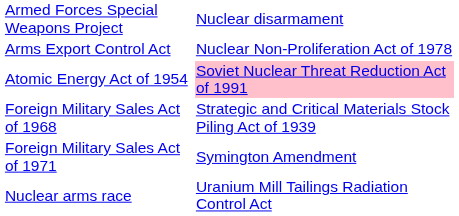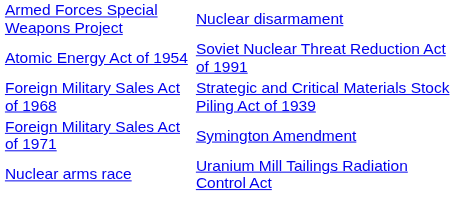 <table style="width: 75%; border: none; text-align: left;">
 <tr>
 <td><a href='#'>Armed Forces Special Weapons Project</a></td>
 <td><a href='#'>Nuclear disarmament</a></td>
 </tr>
 <tr>
-<td><a href='#'>Arms Export Control Act</a></td>
-<td><a href='#'>Nuclear Non-Proliferation Act of 1978</a></td>
-</tr>
-<tr>
 <td><a href='#'>Atomic Energy Act of 1954</a></td>
-<td style="background: pink;"><a href='#'>Soviet Nuclear Threat Reduction Act of 1991</a></td>
+<td><a href='#'>Soviet Nuclear Threat Reduction Act of 1991</a></td>
 </tr>
 <tr>
 <td><a href='#'>Foreign Military Sales Act of 1968</a></td>
 <td><a href='#'>Strategic and Critical Materials Stock Piling Act of 1939</a></td>
 </tr>
 <tr>
 <td><a href='#'>Foreign Military Sales Act of 1971</a></td>
 <td><a href='#'>Symington Amendment</a></td>
 </tr>
 <tr>
 <td><a href='#'>Nuclear arms race</a></td>
 <td><a href='#'>Uranium Mill Tailings Radiation Control Act</a></td>
 </tr>
 </table>
